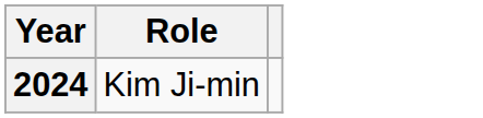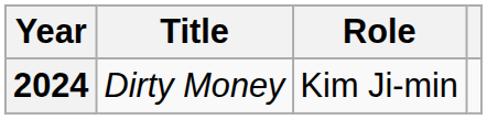 <table class="wikitable plainrowheaders sortable">
 <tr>
 <th scope="col">Year</th>
+<th scope="col">Title</th>
 <th scope="col">Role</th>
 <th scope="col" class="unsortable"></th>
 </tr>
 <tr>
 <th scope="row">2024</th>
+<td><em>Dirty Money</em></td>
 <td>Kim Ji-min</td>
 <td style="text-align:center"></td>
 </tr>
 </table>
